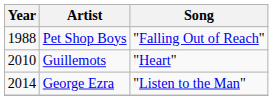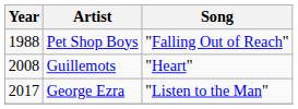 <table class=wikitable>
 <tr>
 <th>Year</th>
 <th>Artist</th>
 <th>Song</th>
 </tr>
 <tr>
 <td>1988</td>
 <td><a href='#'>Pet Shop Boys</a></td>
 <td>"<a href='#'>Falling Out of Reach</a>"</td>
 </tr>
 <tr>
-<td>2010</td>
+<td>2008</td>
 <td><a href='#'>Guillemots</a></td>
 <td>"<a href='#'>Heart</a>"</td>
 </tr>
 <tr>
-<td>2014</td>
+<td>2017</td>
 <td><a href='#'>George Ezra</a></td>
 <td>"<a href='#'>Listen to the Man</a>"</td>
 </tr>
 <tr>
 </tr>
 </table>
